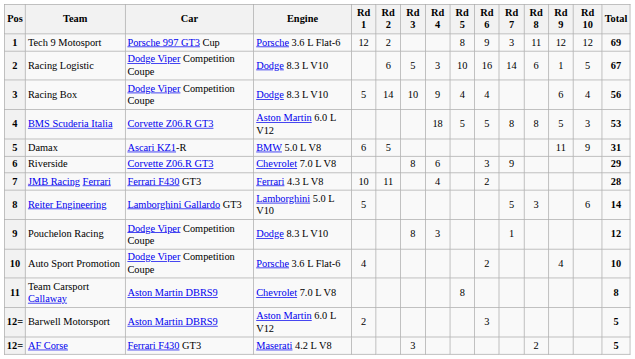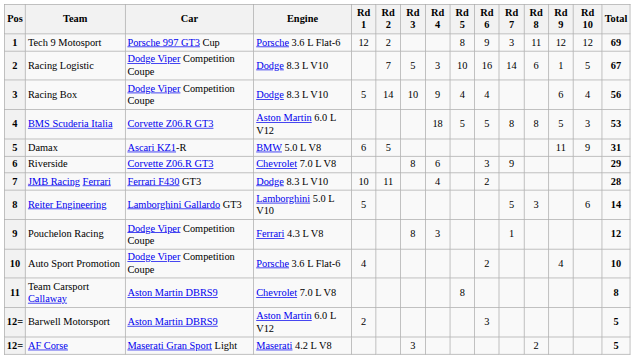 <table class="wikitable" style="font-size: 90%;">
 <tr>
 <th>Pos</th>
 <th>Team</th>
 <th>Car</th>
 <th>Engine</th>
 <th>Rd 1</th>
 <th>Rd 2</th>
 <th>Rd 3</th>
 <th>Rd 4</th>
 <th>Rd 5</th>
 <th>Rd 6</th>
 <th>Rd 7</th>
 <th>Rd 8</th>
 <th>Rd 9</th>
 <th>Rd 10</th>
 <th>Total</th>
 </tr>
 <tr>
 <th>1</th>
 <td> Tech 9 Motosport</td>
 <td><a href='#'>Porsche 997 GT3</a> Cup</td>
 <td><a href='#'>Porsche</a> 3.6 L Flat-6</td>
 <td align="center">12</td>
 <td align="center">2</td>
 <td></td>
 <td></td>
 <td align="center">8</td>
 <td align="center">9</td>
 <td align="center">3</td>
 <td align="center">11</td>
 <td align="center">12</td>
 <td align="center">12</td>
 <td align="center"><strong>69</strong></td>
 </tr>
 <tr>
 <th>2</th>
 <td> Racing Logistic</td>
 <td><a href='#'>Dodge Viper</a> Competition Coupe</td>
 <td><a href='#'>Dodge</a> 8.3 L V10</td>
 <td></td>
-<td align="center">6</td>
+<td align="center">7</td>
 <td align="center">5</td>
 <td align="center">3</td>
 <td align="center">10</td>
 <td align="center">16</td>
 <td align="center">14</td>
 <td align="center">6</td>
 <td align="center">1</td>
 <td align="center">5</td>
 <td align="center"><strong>67</strong></td>
 </tr>
 <tr>
 <th>3</th>
 <td> Racing Box</td>
 <td><a href='#'>Dodge Viper</a> Competition Coupe</td>
 <td><a href='#'>Dodge</a> 8.3 L V10</td>
 <td align="center">5</td>
 <td align="center">14</td>
 <td align="center">10</td>
 <td align="center">9</td>
 <td align="center">4</td>
 <td align="center">4</td>
 <td></td>
 <td></td>
 <td align="center">6</td>
 <td align="center">4</td>
 <td align="center"><strong>56</strong></td>
 </tr>
 <tr>
 <th>4</th>
 <td> <a href='#'>BMS Scuderia Italia</a></td>
 <td><a href='#'>Corvette Z06.R GT3</a></td>
 <td><a href='#'>Aston Martin</a> 6.0 L V12</td>
 <td></td>
 <td></td>
 <td></td>
 <td align="center">18</td>
 <td align="center">5</td>
 <td align="center">5</td>
 <td align="center">8</td>
 <td align="center">8</td>
 <td align="center">5</td>
 <td align="center">3</td>
 <td align="center"><strong>53</strong></td>
 </tr>
 <tr>
 <th>5</th>
 <td> Damax</td>
 <td><a href='#'>Ascari KZ1</a>-R</td>
 <td><a href='#'>BMW</a> 5.0 L V8</td>
 <td align="center">6</td>
 <td align="center">5</td>
 <td></td>
 <td></td>
 <td></td>
 <td></td>
 <td></td>
 <td></td>
 <td align="center">11</td>
 <td align="center">9</td>
 <td align="center"><strong>31</strong></td>
 </tr>
 <tr>
 <th>6</th>
 <td> Riverside</td>
 <td><a href='#'>Corvette Z06.R GT3</a></td>
 <td><a href='#'>Chevrolet</a> 7.0 L V8</td>
 <td></td>
 <td></td>
 <td align="center">8</td>
 <td align="center">6</td>
 <td></td>
 <td align="center">3</td>
 <td align="center">9</td>
 <td></td>
 <td></td>
 <td></td>
 <td align="center"><strong>29</strong></td>
 </tr>
 <tr>
 <th>7</th>
 <td> <a href='#'>JMB Racing</a> <a href='#'>Ferrari</a></td>
 <td><a href='#'>Ferrari F430</a> GT3</td>
-<td><a href='#'>Ferrari</a> 4.3 L V8</td>
+<td><a href='#'>Dodge</a> 8.3 L V10</td>
 <td align="center">10</td>
 <td align="center">11</td>
 <td></td>
 <td align="center">4</td>
 <td></td>
 <td align="center">2</td>
 <td></td>
 <td></td>
 <td></td>
 <td></td>
 <td align="center"><strong>28</strong></td>
 </tr>
 <tr>
 <th>8</th>
 <td> <a href='#'>Reiter Engineering</a></td>
 <td><a href='#'>Lamborghini Gallardo</a> GT3</td>
 <td><a href='#'>Lamborghini</a> 5.0 L V10</td>
 <td align="center">5</td>
 <td></td>
 <td></td>
 <td></td>
 <td></td>
 <td></td>
 <td align="center">5</td>
 <td align="center">3</td>
 <td></td>
 <td align="center">6</td>
 <td align="center"><strong>14</strong></td>
 </tr>
 <tr>
 <th>9</th>
 <td> Pouchelon Racing</td>
 <td><a href='#'>Dodge Viper</a> Competition Coupe</td>
-<td><a href='#'>Dodge</a> 8.3 L V10</td>
+<td><a href='#'>Ferrari</a> 4.3 L V8</td>
 <td></td>
 <td></td>
 <td align="center">8</td>
 <td align="center">3</td>
 <td></td>
 <td></td>
 <td align="center">1</td>
 <td></td>
 <td></td>
 <td></td>
 <td align="center"><strong>12</strong></td>
 </tr>
 <tr>
 <th>10</th>
 <td> Auto Sport Promotion</td>
 <td><a href='#'>Dodge Viper</a> Competition Coupe</td>
 <td><a href='#'>Porsche</a> 3.6 L Flat-6</td>
 <td align="center">4</td>
 <td></td>
 <td></td>
 <td></td>
 <td></td>
 <td align="center">2</td>
 <td></td>
 <td></td>
 <td align="center">4</td>
 <td></td>
 <td align="center"><strong>10</strong></td>
 </tr>
 <tr>
 <th>11</th>
 <td> Team Carsport <a href='#'>Callaway</a></td>
 <td><a href='#'>Aston Martin DBRS9</a></td>
 <td><a href='#'>Chevrolet</a> 7.0 L V8</td>
 <td></td>
 <td></td>
 <td></td>
 <td></td>
 <td align="center">8</td>
 <td></td>
 <td></td>
 <td></td>
 <td></td>
 <td></td>
 <td align="center"><strong>8</strong></td>
 </tr>
 <tr>
 <th>12=</th>
 <td> Barwell Motorsport</td>
 <td><a href='#'>Aston Martin DBRS9</a></td>
 <td><a href='#'>Aston Martin</a> 6.0 L V12</td>
 <td align="center">2</td>
 <td></td>
 <td></td>
 <td></td>
 <td></td>
 <td align="center">3</td>
 <td></td>
 <td></td>
 <td></td>
 <td></td>
 <td align="center"><strong>5</strong></td>
 </tr>
 <tr>
 <th>12=</th>
 <td> <a href='#'>AF Corse</a></td>
-<td><a href='#'>Ferrari F430</a> GT3</td>
+<td><a href='#'>Maserati Gran Sport</a> Light</td>
 <td><a href='#'>Maserati</a> 4.2 L V8</td>
 <td></td>
 <td></td>
 <td align="center">3</td>
 <td></td>
 <td></td>
 <td></td>
 <td></td>
 <td align="center">2</td>
 <td></td>
 <td></td>
 <td align="center"><strong>5</strong></td>
 </tr>
 </table>
